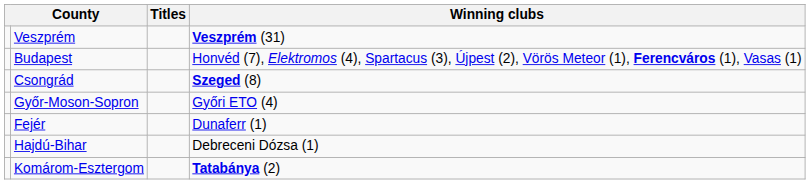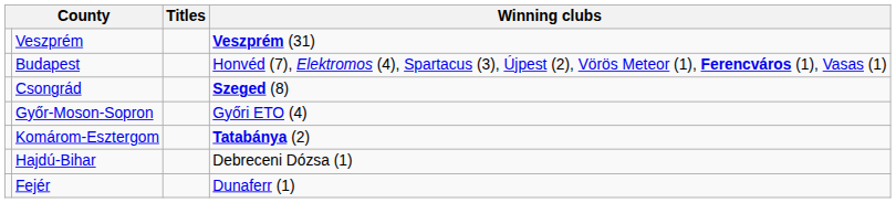 <table class="wikitable">
 <tr>
 <th colspan=2>County</th>
 <th>Titles</th>
 <th>Winning clubs</th>
 </tr>
 <tr>
 <td align=center></td>
 <td><a href='#'>Veszprém</a></td>
 <td></td>
 <td><strong><a href='#'>Veszprém</a></strong> (31)</td>
 </tr>
 <tr>
 <td></td>
 <td><a href='#'>Budapest</a></td>
 <td></td>
 <td><a href='#'>Honvéd</a> (7), <em><a href='#'>Elektromos</a></em> (4), <a href='#'>Spartacus</a> (3), <a href='#'>Újpest</a> (2), <a href='#'>Vörös Meteor</a> (1), <strong><a href='#'>Ferencváros</a></strong> (1), <a href='#'>Vasas</a> (1)</td>
 </tr>
 <tr>
 <td align=center></td>
 <td><a href='#'>Csongrád</a></td>
 <td></td>
 <td><strong><a href='#'>Szeged</a></strong> (8)</td>
 </tr>
 <tr>
 <td align=center></td>
 <td><a href='#'>Győr-Moson-Sopron</a></td>
 <td></td>
 <td><a href='#'>Győri ETO</a> (4)</td>
 </tr>
 <tr>
 <td align=center></td>
-<td><a href='#'>Fejér</a></td>
+<td><a href='#'>Komárom-Esztergom</a></td>
 <td></td>
-<td><a href='#'>Dunaferr</a> (1)</td>
+<td><strong><a href='#'>Tatabánya</a></strong> (2)</td>
 </tr>
 <tr>
 <td align=center></td>
 <td><a href='#'>Hajdú-Bihar</a></td>
 <td></td>
 <td>Debreceni Dózsa (1)</td>
 </tr>
 <tr>
 <td align=center></td>
-<td><a href='#'>Komárom-Esztergom</a></td>
+<td><a href='#'>Fejér</a></td>
 <td></td>
-<td><strong><a href='#'>Tatabánya</a></strong> (2)</td>
+<td><a href='#'>Dunaferr</a> (1)</td>
 </tr>
 </table>
